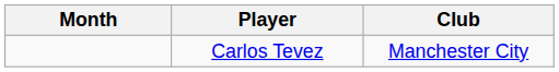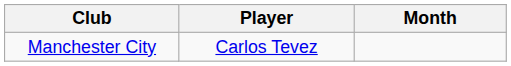 <table class="wikitable" style="text-align:center">
 <tr>
+<th>Club</th>
+<th>Player</th>
 <th>Month</th>
-<th>Player</th>
-<th>Club</th>
 </tr>
 <tr>
+<td width="150"><a href='#'>Manchester City</a></td>
+<td width="150"> <a href='#'>Carlos Tevez</a></td>
 <td width="130"></td>
-<td width="150"> <a href='#'>Carlos Tevez</a></td>
-<td width="150"><a href='#'>Manchester City</a></td>
 </tr>
 </table>
